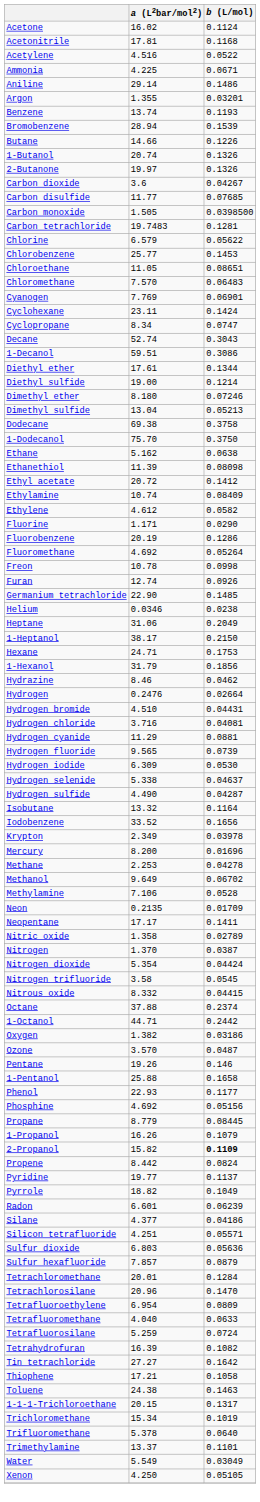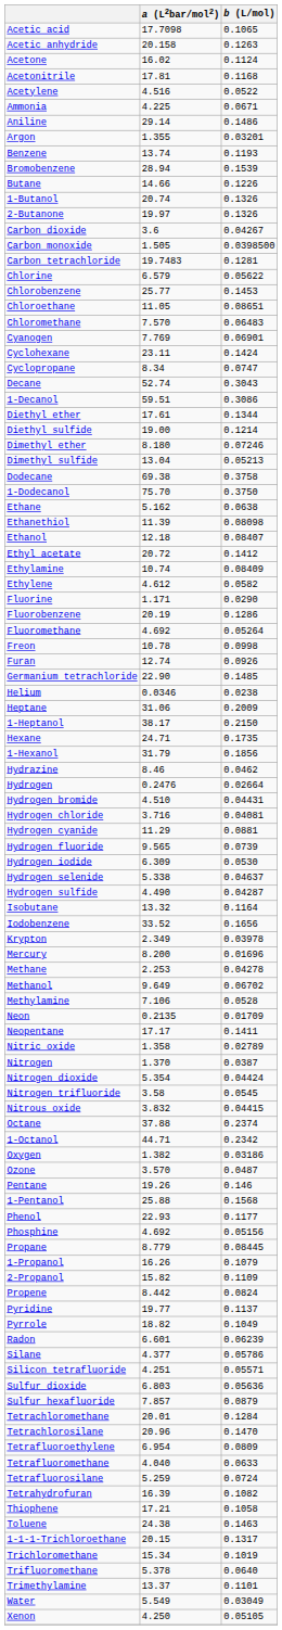 <table class="wikitable sortable">
 <tr>
 <th> </th>
 <th><em>a</em> (L<sup>2</sup>bar/mol<sup>2</sup>)</th>
 <th><em>b</em> (L/mol)</th>
+</tr>
+<tr>
+<td><a href='#'>Acetic acid</a></td>
+<td>17.7098</td>
+<td>0.1065</td>
+</tr>
+<tr>
+<td><a href='#'>Acetic anhydride</a></td>
+<td>20.158</td>
+<td>0.1263</td>
 </tr>
 <tr>
 <td><a href='#'>Acetone</a></td>
 <td>16.02</td>
 <td>0.1124</td>
 </tr>
 <tr>
 <td><a href='#'>Acetonitrile</a></td>
 <td>17.81</td>
 <td>0.1168</td>
 </tr>
 <tr>
 <td><a href='#'>Acetylene</a></td>
 <td>4.516</td>
 <td>0.0522</td>
 </tr>
 <tr>
 <td><a href='#'>Ammonia</a></td>
 <td>4.225</td>
 <td>0.0671</td>
 </tr>
 <tr>
 <td><a href='#'>Aniline</a></td>
 <td>29.14</td>
 <td>0.1486</td>
 </tr>
 <tr>
 <td><a href='#'>Argon</a></td>
 <td>1.355</td>
 <td>0.03201</td>
 </tr>
 <tr>
 <td><a href='#'>Benzene</a></td>
 <td>13.74</td>
 <td>0.1193</td>
 </tr>
 <tr>
 <td><a href='#'>Bromobenzene</a></td>
 <td>28.94</td>
 <td>0.1539</td>
 </tr>
 <tr>
 <td><a href='#'>Butane</a></td>
 <td>14.66</td>
 <td>0.1226</td>
 </tr>
 <tr>
 <td><a href='#'>1-Butanol</a></td>
 <td>20.74</td>
 <td>0.1326</td>
 </tr>
 <tr>
 <td><a href='#'>2-Butanone</a></td>
 <td>19.97</td>
 <td>0.1326</td>
 </tr>
 <tr>
 <td><a href='#'>Carbon dioxide</a></td>
 <td>3.6</td>
 <td>0.04267</td>
-</tr>
-<tr>
-<td><a href='#'>Carbon disulfide</a></td>
-<td>11.77</td>
-<td>0.07685</td>
 </tr>
 <tr>
 <td><a href='#'>Carbon monoxide</a></td>
 <td>1.505</td>
 <td>0.0398500</td>
 </tr>
 <tr>
 <td><a href='#'>Carbon tetrachloride</a></td>
 <td>19.7483</td>
 <td>0.1281</td>
 </tr>
 <tr>
 <td><a href='#'>Chlorine</a></td>
 <td>6.579</td>
 <td>0.05622</td>
 </tr>
 <tr>
 <td><a href='#'>Chlorobenzene</a></td>
 <td>25.77</td>
 <td>0.1453</td>
 </tr>
 <tr>
 <td><a href='#'>Chloroethane</a></td>
 <td>11.05</td>
 <td>0.08651</td>
 </tr>
 <tr>
 <td><a href='#'>Chloromethane</a></td>
 <td>7.570</td>
 <td>0.06483</td>
 </tr>
 <tr>
 <td><a href='#'>Cyanogen</a></td>
 <td>7.769</td>
 <td>0.06901</td>
 </tr>
 <tr>
 <td><a href='#'>Cyclohexane</a></td>
 <td>23.11</td>
 <td>0.1424</td>
 </tr>
 <tr>
 <td><a href='#'>Cyclopropane</a></td>
 <td>8.34</td>
 <td>0.0747</td>
 </tr>
 <tr>
 <td><a href='#'>Decane</a></td>
 <td>52.74</td>
 <td>0.3043</td>
 </tr>
 <tr>
 <td><a href='#'>1-Decanol</a></td>
 <td>59.51</td>
 <td>0.3086</td>
 </tr>
 <tr>
 <td><a href='#'>Diethyl ether</a></td>
 <td>17.61</td>
 <td>0.1344</td>
 </tr>
 <tr>
 <td><a href='#'>Diethyl sulfide</a></td>
 <td>19.00</td>
 <td>0.1214</td>
 </tr>
 <tr>
 <td><a href='#'>Dimethyl ether</a></td>
 <td>8.180</td>
 <td>0.07246</td>
 </tr>
 <tr>
 <td><a href='#'>Dimethyl sulfide</a></td>
 <td>13.04</td>
 <td>0.05213</td>
 </tr>
 <tr>
 <td><a href='#'>Dodecane</a></td>
 <td>69.38</td>
 <td>0.3758</td>
 </tr>
 <tr>
 <td><a href='#'>1-Dodecanol</a></td>
 <td>75.70</td>
 <td>0.3750</td>
 </tr>
 <tr>
 <td><a href='#'>Ethane</a></td>
 <td>5.162</td>
 <td>0.0638</td>
 </tr>
 <tr>
 <td><a href='#'>Ethanethiol</a></td>
 <td>11.39</td>
 <td>0.08098</td>
 </tr>
 <tr>
+<td><a href='#'>Ethanol</a></td>
+<td>12.18</td>
+<td>0.08407</td>
+</tr>
+<tr>
 <td><a href='#'>Ethyl acetate</a></td>
 <td>20.72</td>
 <td>0.1412</td>
 </tr>
 <tr>
 <td><a href='#'>Ethylamine</a></td>
 <td>10.74</td>
 <td>0.08409</td>
 </tr>
 <tr>
 <td><a href='#'>Ethylene</a></td>
 <td>4.612</td>
 <td>0.0582</td>
 </tr>
 <tr>
 <td><a href='#'>Fluorine</a></td>
 <td>1.171</td>
 <td>0.0290</td>
 </tr>
 <tr>
 <td><a href='#'>Fluorobenzene</a></td>
 <td>20.19</td>
 <td>0.1286</td>
 </tr>
 <tr>
 <td><a href='#'>Fluoromethane</a></td>
 <td>4.692</td>
 <td>0.05264</td>
 </tr>
 <tr>
 <td><a href='#'>Freon</a></td>
 <td>10.78</td>
 <td>0.0998</td>
 </tr>
 <tr>
 <td><a href='#'>Furan</a></td>
 <td>12.74</td>
 <td>0.0926</td>
 </tr>
 <tr>
 <td><a href='#'>Germanium tetrachloride</a></td>
 <td>22.90</td>
 <td>0.1485</td>
 </tr>
 <tr>
 <td><a href='#'>Helium</a></td>
 <td>0.0346</td>
 <td>0.0238</td>
 </tr>
 <tr>
 <td><a href='#'>Heptane</a></td>
 <td>31.06</td>
-<td>0.2049</td>
+<td>0.2009</td>
 </tr>
 <tr>
 <td><a href='#'>1-Heptanol</a></td>
 <td>38.17</td>
 <td>0.2150</td>
 </tr>
 <tr>
 <td><a href='#'>Hexane</a></td>
 <td>24.71</td>
-<td>0.1753</td>
+<td>0.1735</td>
 </tr>
 <tr>
 <td><a href='#'>1-Hexanol</a></td>
 <td>31.79</td>
 <td>0.1856</td>
 </tr>
 <tr>
 <td><a href='#'>Hydrazine</a></td>
 <td>8.46</td>
 <td>0.0462</td>
 </tr>
 <tr>
 <td><a href='#'>Hydrogen</a></td>
 <td>0.2476</td>
 <td>0.02664</td>
 </tr>
 <tr>
 <td><a href='#'>Hydrogen bromide</a></td>
 <td>4.510</td>
 <td>0.04431</td>
 </tr>
 <tr>
 <td><a href='#'>Hydrogen chloride</a></td>
 <td>3.716</td>
 <td>0.04081</td>
 </tr>
 <tr>
 <td><a href='#'>Hydrogen cyanide</a></td>
 <td>11.29</td>
 <td>0.0881</td>
 </tr>
 <tr>
 <td><a href='#'>Hydrogen fluoride</a></td>
 <td>9.565</td>
 <td>0.0739</td>
 </tr>
 <tr>
 <td><a href='#'>Hydrogen iodide</a></td>
 <td>6.309</td>
 <td>0.0530</td>
 </tr>
 <tr>
 <td><a href='#'>Hydrogen selenide</a></td>
 <td>5.338</td>
 <td>0.04637</td>
 </tr>
 <tr>
 <td><a href='#'>Hydrogen sulfide</a></td>
 <td>4.490</td>
 <td>0.04287</td>
 </tr>
 <tr>
 <td><a href='#'>Isobutane</a></td>
 <td>13.32</td>
 <td>0.1164</td>
 </tr>
 <tr>
 <td><a href='#'>Iodobenzene</a></td>
 <td>33.52</td>
 <td>0.1656</td>
 </tr>
 <tr>
 <td><a href='#'>Krypton</a></td>
 <td>2.349</td>
 <td>0.03978</td>
 </tr>
 <tr>
 <td><a href='#'>Mercury</a></td>
 <td>8.200</td>
 <td>0.01696</td>
 </tr>
 <tr>
 <td><a href='#'>Methane</a></td>
 <td>2.253</td>
 <td>0.04278</td>
 </tr>
 <tr>
 <td><a href='#'>Methanol</a></td>
 <td>9.649</td>
 <td>0.06702</td>
 </tr>
 <tr>
 <td><a href='#'>Methylamine</a></td>
 <td>7.106</td>
 <td>0.0528</td>
 </tr>
 <tr>
 <td><a href='#'>Neon</a></td>
 <td>0.2135</td>
 <td>0.01709</td>
 </tr>
 <tr>
 <td><a href='#'>Neopentane</a></td>
 <td>17.17</td>
 <td>0.1411</td>
 </tr>
 <tr>
 <td><a href='#'>Nitric oxide</a></td>
 <td>1.358</td>
 <td>0.02789</td>
 </tr>
 <tr>
 <td><a href='#'>Nitrogen</a></td>
 <td>1.370</td>
 <td>0.0387</td>
 </tr>
 <tr>
 <td><a href='#'>Nitrogen dioxide</a></td>
 <td>5.354</td>
 <td>0.04424</td>
 </tr>
 <tr>
 <td><a href='#'>Nitrogen trifluoride</a></td>
 <td>3.58</td>
 <td>0.0545</td>
 </tr>
 <tr>
 <td><a href='#'>Nitrous oxide</a></td>
-<td>8.332</td>
+<td>3.832</td>
 <td>0.04415</td>
 </tr>
 <tr>
 <td><a href='#'>Octane</a></td>
 <td>37.88</td>
 <td>0.2374</td>
 </tr>
 <tr>
 <td><a href='#'>1-Octanol</a></td>
 <td>44.71</td>
-<td>0.2442</td>
+<td>0.2342</td>
 </tr>
 <tr>
 <td><a href='#'>Oxygen</a></td>
 <td>1.382</td>
 <td>0.03186</td>
 </tr>
 <tr>
 <td><a href='#'>Ozone</a></td>
 <td>3.570</td>
 <td>0.0487</td>
 </tr>
 <tr>
 <td><a href='#'>Pentane</a></td>
 <td>19.26</td>
 <td>0.146</td>
 </tr>
 <tr>
 <td><a href='#'>1-Pentanol</a></td>
 <td>25.88</td>
-<td>0.1658</td>
+<td>0.1568</td>
 </tr>
 <tr>
 <td><a href='#'>Phenol</a></td>
 <td>22.93</td>
 <td>0.1177</td>
 </tr>
 <tr>
 <td><a href='#'>Phosphine</a></td>
 <td>4.692</td>
 <td>0.05156</td>
 </tr>
 <tr>
 <td><a href='#'>Propane</a></td>
 <td>8.779</td>
 <td>0.08445</td>
 </tr>
 <tr>
 <td><a href='#'>1-Propanol</a></td>
 <td>16.26</td>
 <td>0.1079</td>
 </tr>
 <tr>
 <td><a href='#'>2-Propanol</a></td>
 <td>15.82</td>
-<td><strong>0.1109</strong></td>
+<td>0.1109</td>
 </tr>
 <tr>
 <td><a href='#'>Propene</a></td>
 <td>8.442</td>
 <td>0.0824</td>
 </tr>
 <tr>
 <td><a href='#'>Pyridine</a></td>
 <td>19.77</td>
 <td>0.1137</td>
 </tr>
 <tr>
 <td><a href='#'>Pyrrole</a></td>
 <td>18.82</td>
 <td>0.1049</td>
 </tr>
 <tr>
 <td><a href='#'>Radon</a></td>
 <td>6.601</td>
 <td>0.06239</td>
 </tr>
 <tr>
 <td><a href='#'>Silane</a></td>
 <td>4.377</td>
-<td>0.04186</td>
+<td>0.05786</td>
 </tr>
 <tr>
 <td><a href='#'>Silicon tetrafluoride</a></td>
 <td>4.251</td>
 <td>0.05571</td>
 </tr>
 <tr>
 <td><a href='#'>Sulfur dioxide</a></td>
 <td>6.803</td>
 <td>0.05636</td>
 </tr>
 <tr>
 <td><a href='#'>Sulfur hexafluoride</a></td>
 <td>7.857</td>
 <td>0.0879</td>
 </tr>
 <tr>
 <td><a href='#'>Tetrachloromethane</a></td>
 <td>20.01</td>
 <td>0.1284</td>
 </tr>
 <tr>
 <td><a href='#'>Tetrachlorosilane</a></td>
 <td>20.96</td>
 <td>0.1470</td>
 </tr>
 <tr>
 <td><a href='#'>Tetrafluoroethylene</a></td>
 <td>6.954</td>
 <td>0.0809</td>
 </tr>
 <tr>
 <td><a href='#'>Tetrafluoromethane</a></td>
 <td>4.040</td>
 <td>0.0633</td>
 </tr>
 <tr>
 <td><a href='#'>Tetrafluorosilane</a></td>
 <td>5.259</td>
 <td>0.0724</td>
 </tr>
 <tr>
 <td><a href='#'>Tetrahydrofuran</a></td>
 <td>16.39</td>
 <td>0.1082</td>
 </tr>
 <tr>
-<td><a href='#'>Tin tetrachloride</a></td>
-<td>27.27</td>
-<td>0.1642</td>
-</tr>
-<tr>
 <td><a href='#'>Thiophene</a></td>
 <td>17.21</td>
 <td>0.1058</td>
 </tr>
 <tr>
 <td><a href='#'>Toluene</a></td>
 <td>24.38</td>
 <td>0.1463</td>
 </tr>
 <tr>
 <td><a href='#'>1-1-1-Trichloroethane</a></td>
 <td>20.15</td>
 <td>0.1317</td>
 </tr>
 <tr>
 <td><a href='#'>Trichloromethane</a></td>
 <td>15.34</td>
 <td>0.1019</td>
 </tr>
 <tr>
 <td><a href='#'>Trifluoromethane</a></td>
 <td>5.378</td>
 <td>0.0640</td>
 </tr>
 <tr>
 <td><a href='#'>Trimethylamine</a></td>
 <td>13.37</td>
 <td>0.1101</td>
 </tr>
 <tr>
 <td><a href='#'>Water</a></td>
 <td>5.549</td>
 <td>0.03049</td>
 </tr>
 <tr>
 <td><a href='#'>Xenon</a></td>
 <td>4.250</td>
 <td>0.05105</td>
 </tr>
 <tr>
 </tr>
 </table>
